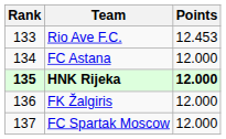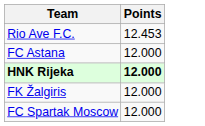 <table class="wikitable" style="text-align: center;">
 <tr>
-<th>Rank</th>
 <th>Team</th>
 <th>Points</th>
 </tr>
 <tr>
-<td>133</td>
 <td align="left"> <a href='#'>Rio Ave F.C.</a></td>
 <td>12.453</td>
 </tr>
 <tr>
-<td>134</td>
 <td align="left"> <a href='#'>FC Astana</a></td>
 <td>12.000</td>
 </tr>
 <tr bgcolor="#ddffdd" style="font-weight:bold">
-<td>135</td>
 <td align="left"> HNK Rijeka</td>
 <td>12.000</td>
 </tr>
 <tr>
-<td>136</td>
 <td align="left"> <a href='#'>FK Žalgiris</a></td>
 <td>12.000</td>
 </tr>
 <tr>
-<td>137</td>
 <td align="left"> <a href='#'>FC Spartak Moscow</a></td>
 <td>12.000</td>
 </tr>
 </table>
